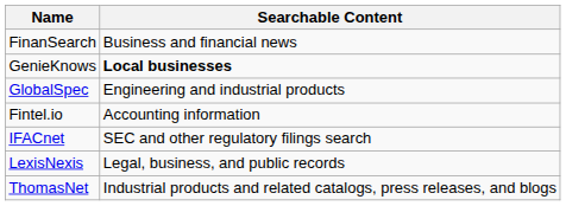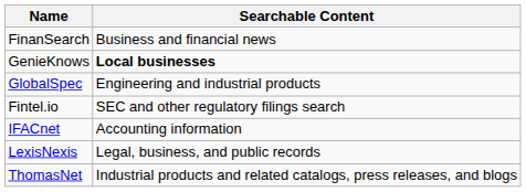 <table class="wikitable">
 <tr>
 <th>Name</th>
 <th>Searchable Content</th>
 </tr>
 <tr>
 <td>FinanSearch</td>
 <td>Business and financial news</td>
 </tr>
 <tr>
 <td>GenieKnows</td>
 <td><strong>Local businesses</strong></td>
 </tr>
 <tr>
 <td><a href='#'>GlobalSpec</a></td>
 <td>Engineering and industrial products</td>
 </tr>
 <tr>
 <td>Fintel.io </td>
-<td>Accounting information</td>
+<td>SEC and other regulatory filings search</td>
 </tr>
 <tr>
 <td><a href='#'>IFACnet</a></td>
-<td>SEC and other regulatory filings search</td>
+<td>Accounting information</td>
 </tr>
 <tr>
 <td><a href='#'>LexisNexis</a></td>
 <td>Legal, business, and public records</td>
 </tr>
 <tr>
 <td><a href='#'>ThomasNet</a></td>
 <td>Industrial products and related catalogs, press releases, and blogs</td>
 </tr>
 </table>
